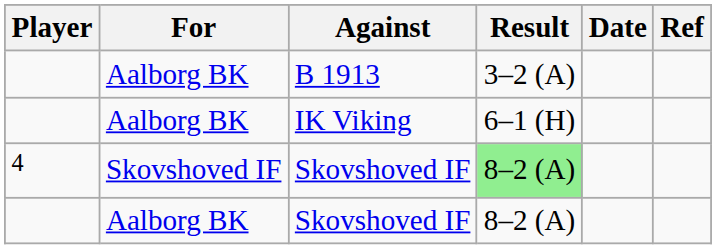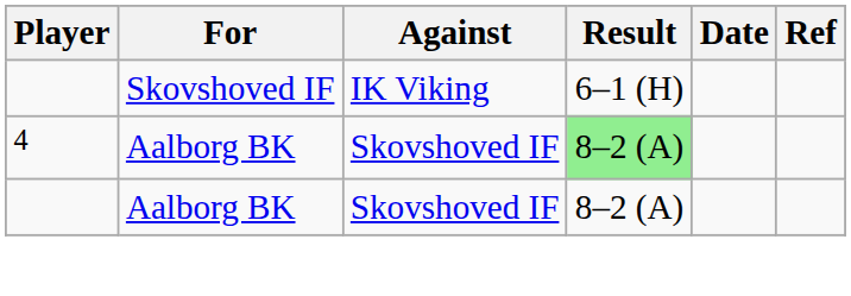 <table class="wikitable sortable">
 <tr>
 <th>Player</th>
 <th>For</th>
 <th>Against</th>
 <th style="text-align:center">Result</th>
 <th>Date</th>
 <th>Ref</th>
 </tr>
 <tr>
 <td> </td>
-<td><a href='#'>Aalborg BK</a></td>
-<td><a href='#'>B 1913</a></td>
-<td style="text-align:center;">3–2 (A)</td>
-<td></td>
-<td></td>
-</tr>
-<tr>
-<td> </td>
-<td><a href='#'>Aalborg BK</a></td>
+<td><a href='#'>Skovshoved IF</a></td>
 <td><a href='#'>IK Viking</a></td>
 <td style="text-align:center;">6–1 (H)</td>
 <td></td>
 <td></td>
 </tr>
 <tr>
 <td> <sup>4</sup></td>
-<td><a href='#'>Skovshoved IF</a></td>
+<td><a href='#'>Aalborg BK</a></td>
 <td><a href='#'>Skovshoved IF</a></td>
 <td style="background: lightgreen; text-align:center;">8–2 (A)</td>
 <td></td>
 <td></td>
 </tr>
 <tr>
 <td> </td>
 <td><a href='#'>Aalborg BK</a></td>
 <td><a href='#'>Skovshoved IF</a></td>
 <td style="text-align:center;">8–2 (A)</td>
 <td></td>
 <td></td>
 </tr>
 </table>
